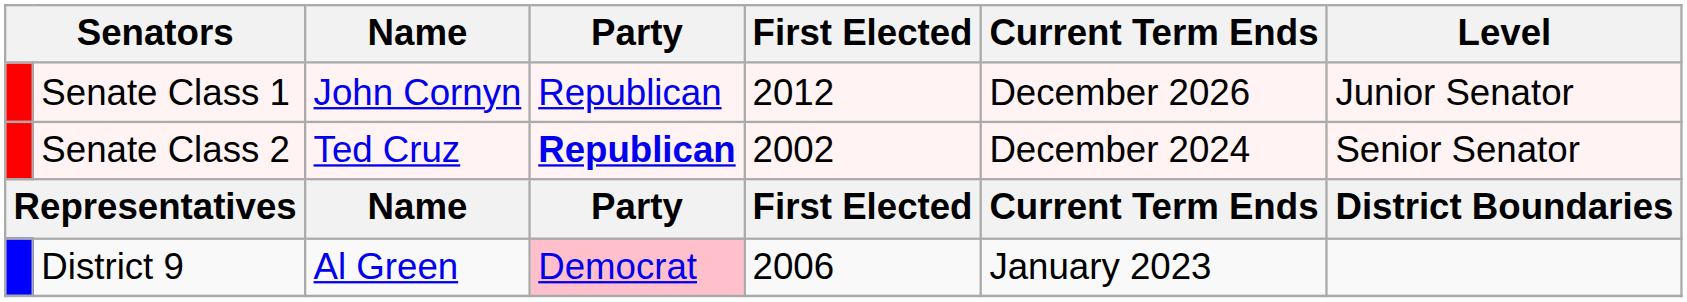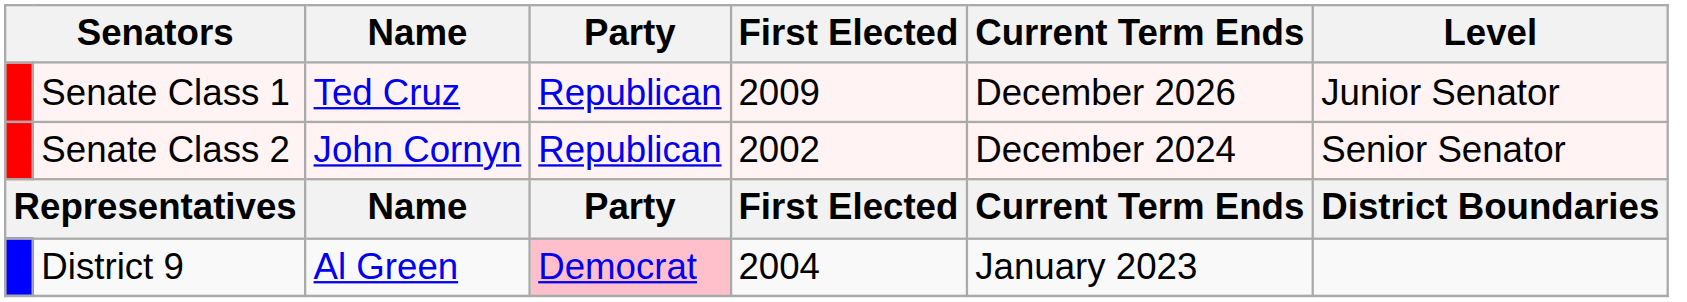 <table class=wikitable>
 <tr>
 <th colspan="2"  style="text-align:center; vertical-align:bottom;"><strong>Senators</strong></th>
 <th style="text-align:center; vertical-align:bottom;"><strong>Name</strong></th>
 <th style="text-align:center; vertical-align:bottom;"><strong>Party</strong></th>
 <th style="text-align:center; vertical-align:bottom;"><strong>First Elected</strong></th>
 <th style="text-align:center; vertical-align:bottom;"><strong>Current Term Ends</strong></th>
 <th style="text-align:center; vertical-align:bottom;"><strong>Level</strong></th>
 </tr>
 <tr>
 <td style="background:red;"> </td>
 <td style="background:#fff3f3">Senate Class 1</td>
-<td style="background:#fff3f3"><a href='#'>John Cornyn</a></td>
+<td style="background:#fff3f3"><a href='#'>Ted Cruz</a></td>
 <td style="background:#fff3f3"><a href='#'>Republican</a></td>
-<td style="background:#fff3f3">2012</td>
+<td style="background:#fff3f3">2009</td>
 <td style="background:#fff3f3">December 2026</td>
 <td style="background:#fff3f3">Junior Senator</td>
 </tr>
 <tr>
 <td style="background:red;"> </td>
 <td style="background:#fff3f3">Senate Class 2</td>
-<td style="background:#fff3f3"><a href='#'>Ted Cruz</a></td>
-<td style="background:#fff3f3"><strong><a href='#'>Republican</a></strong></td>
+<td style="background:#fff3f3"><a href='#'>John Cornyn</a></td>
+<td style="background:#fff3f3"><a href='#'>Republican</a></td>
 <td style="background:#fff3f3">2002</td>
 <td style="background:#fff3f3">December 2024</td>
 <td style="background:#fff3f3">Senior Senator</td>
 </tr>
 <tr>
 <th colspan="2"  style="text-align:center; vertical-align:bottom;"><strong>Representatives</strong></th>
 <th style="text-align:center; vertical-align:bottom;"><strong>Name</strong></th>
 <th style="text-align:center; vertical-align:bottom;"><strong>Party</strong></th>
 <th style="text-align:center; vertical-align:bottom;"><strong>First Elected</strong></th>
 <th style="text-align:center; vertical-align:bottom;"><strong>Current Term Ends</strong></th>
 <th style="text-align:center; vertical-align:bottom;"><strong>District Boundaries</strong></th>
 </tr>
 <tr>
 <td style="background:blue;"> </td>
 <td>District 9</td>
 <td><a href='#'>Al Green</a></td>
 <td style="background: pink;"><a href='#'>Democrat</a></td>
-<td>2006</td>
+<td>2004</td>
 <td>January 2023</td>
 <td></td>
 </tr>
 <tr>
 </tr>
 </table>
